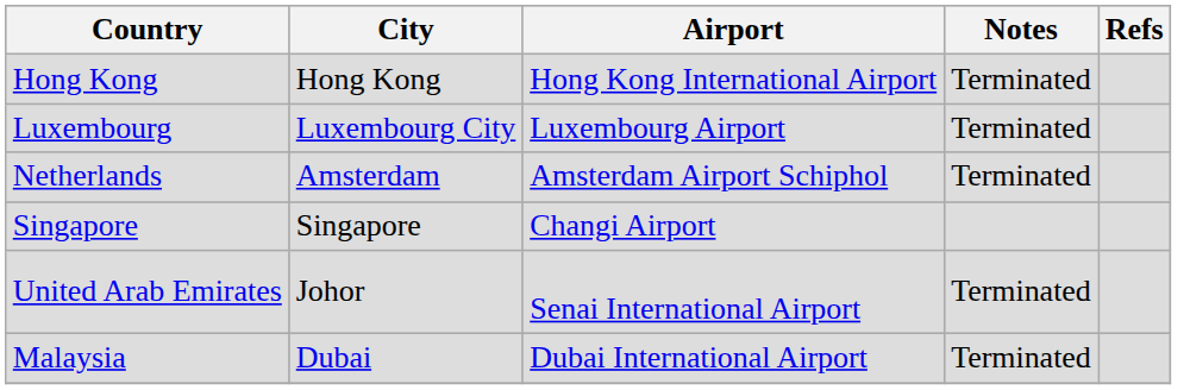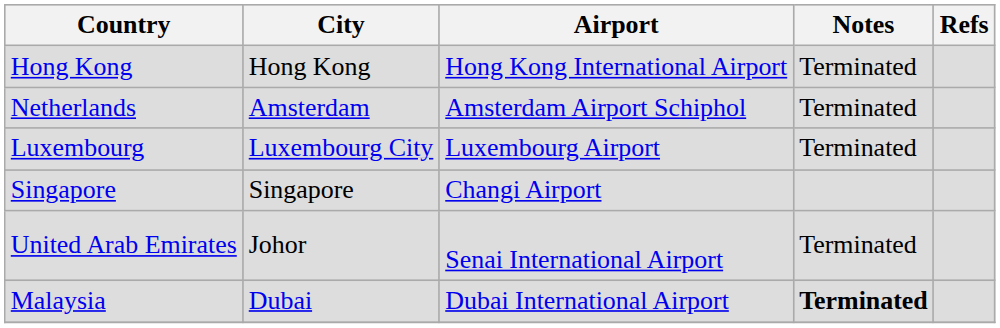 <table class="sortable wikitable">
 <tr>
 <th>Country</th>
 <th>City</th>
 <th>Airport</th>
 <th>Notes</th>
 <th class="unsortable">Refs</th>
 </tr>
 <tr style="background:#ddd;">
 <td><a href='#'>Hong Kong</a></td>
 <td>Hong Kong</td>
 <td><a href='#'>Hong Kong International Airport</a></td>
 <td>Terminated</td>
 <td align=center></td>
 </tr>
 <tr style="background:#ddd;">
-<td><a href='#'>Luxembourg</a></td>
-<td><a href='#'>Luxembourg City</a></td>
-<td><a href='#'>Luxembourg Airport</a></td>
+<td><a href='#'>Netherlands</a></td>
+<td><a href='#'>Amsterdam</a></td>
+<td><a href='#'>Amsterdam Airport Schiphol</a></td>
 <td>Terminated</td>
 <td align=center></td>
 </tr>
 <tr style="background:#ddd;">
-<td><a href='#'>Netherlands</a></td>
-<td><a href='#'>Amsterdam</a></td>
-<td><a href='#'>Amsterdam Airport Schiphol</a></td>
+<td><a href='#'>Luxembourg</a></td>
+<td><a href='#'>Luxembourg City</a></td>
+<td><a href='#'>Luxembourg Airport</a></td>
 <td>Terminated</td>
 <td align=center></td>
 </tr>
 <tr style="background:#ddd;">
 <td><a href='#'>Singapore</a></td>
 <td>Singapore</td>
 <td><a href='#'>Changi Airport</a></td>
 <td></td>
 <td align=center></td>
 </tr>
 <tr style="background:#ddd;">
 <td><a href='#'>United Arab Emirates</a></td>
 <td>Johor</td>
 <td><br><a href='#'>Senai International Airport</a></td>
 <td>Terminated</td>
 <td></td>
 </tr>
 <tr style="background:#ddd;">
 <td><a href='#'>Malaysia</a></td>
 <td><a href='#'>Dubai</a></td>
 <td><a href='#'>Dubai International Airport</a></td>
-<td>Terminated</td>
+<td><strong>Terminated</strong></td>
 <td></td>
 </tr>
 <tr>
 </tr>
 </table>
